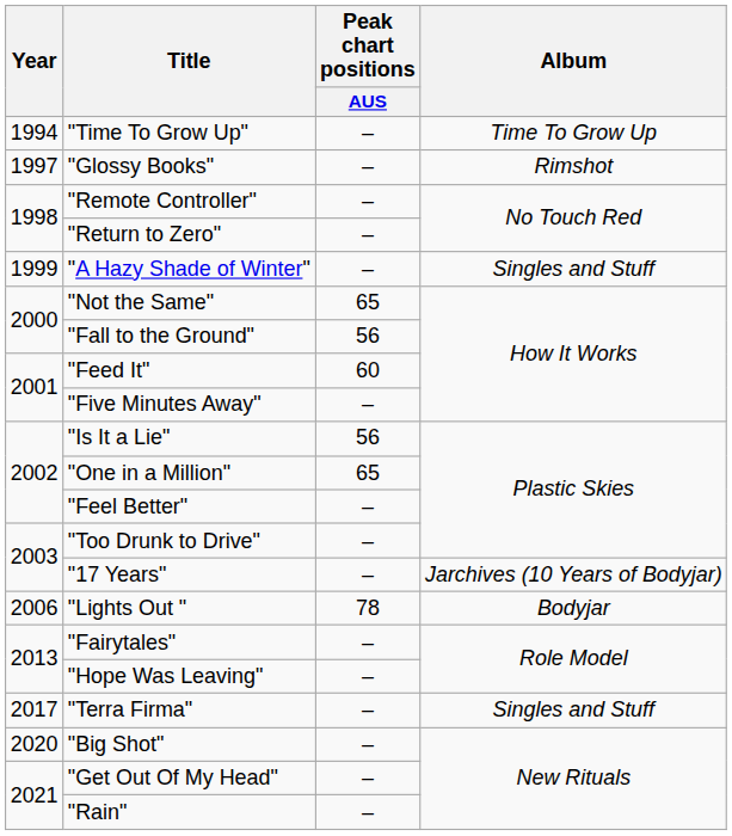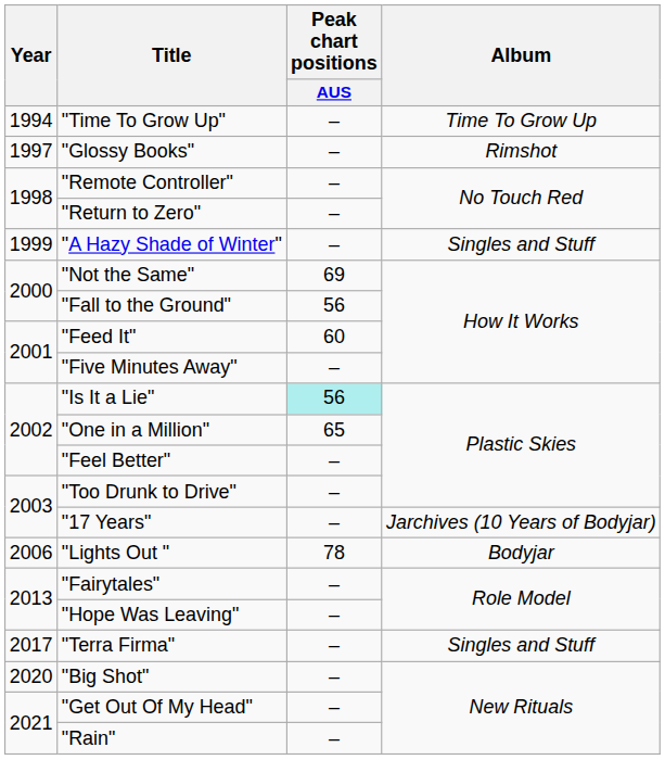 <table class="wikitable" style="text-align:center;">
 <tr>
 <th scope="col" rowspan="2">Year</th>
 <th scope="col" rowspan="2">Title</th>
 <th scope="col" colspan="1">Peak chart positions</th>
 <th scope="col" rowspan="2">Album</th>
 </tr>
 <tr>
 <th style="width:3em;font-size:85%"><a href='#'>AUS</a></th>
 </tr>
 <tr>
 <td>1994</td>
 <td align="left">"Time To Grow Up"</td>
 <td>–</td>
 <td><em>Time To Grow Up</em></td>
 </tr>
 <tr>
 <td>1997</td>
 <td align="left">"Glossy Books"</td>
 <td>–</td>
 <td><em>Rimshot</em></td>
 </tr>
 <tr>
 <td rowspan="2">1998</td>
 <td align="left">"Remote Controller"</td>
 <td>–</td>
 <td rowspan="2"><em>No Touch Red</em></td>
 </tr>
 <tr>
 <td align="left">"Return to Zero"</td>
 <td>–</td>
 </tr>
 <tr>
 <td>1999</td>
 <td align="left">"<a href='#'>A Hazy Shade of Winter</a>"</td>
 <td>–</td>
 <td><em>Singles and Stuff</em></td>
 </tr>
 <tr>
 <td rowspan="2">2000</td>
 <td align="left">"Not the Same"</td>
-<td>65</td>
+<td>69</td>
 <td rowspan="4"><em>How It Works</em></td>
 </tr>
 <tr>
 <td align="left">"Fall to the Ground"</td>
 <td>56</td>
 </tr>
 <tr>
 <td rowspan="2">2001</td>
 <td align="left">"Feed It"</td>
 <td>60</td>
 </tr>
 <tr>
 <td align="left">"Five Minutes Away"</td>
 <td>–</td>
 </tr>
 <tr>
 <td rowspan="3">2002</td>
 <td align="left">"Is It a Lie"</td>
-<td>56</td>
+<td style="background: paleturquoise;">56</td>
 <td rowspan="4"><em>Plastic Skies</em></td>
 </tr>
 <tr>
 <td align="left">"One in a Million"</td>
 <td>65</td>
 </tr>
 <tr>
 <td align="left">"Feel Better"</td>
 <td>–</td>
 </tr>
 <tr>
 <td rowspan="2">2003</td>
 <td align="left">"Too Drunk to Drive"</td>
 <td>–</td>
 </tr>
 <tr>
 <td align="left">"17 Years"</td>
 <td>–</td>
 <td rowspan="1"><em>Jarchives (10 Years of Bodyjar)</em></td>
 </tr>
 <tr>
 <td rowspan="1">2006</td>
 <td align="left">"Lights Out "</td>
 <td>78</td>
 <td rowspan="1"><em>Bodyjar</em></td>
 </tr>
 <tr>
 <td rowspan="2">2013</td>
 <td align="left">"Fairytales"</td>
 <td>–</td>
 <td rowspan="2"><em>Role Model</em></td>
 </tr>
 <tr>
 <td align="left">"Hope Was Leaving"</td>
 <td>–</td>
 </tr>
 <tr>
 <td rowspan="1">2017</td>
 <td align="left">"Terra Firma"</td>
 <td>–</td>
 <td><em>Singles and Stuff</em></td>
 </tr>
 <tr>
 <td>2020</td>
 <td align="left">"Big Shot"</td>
 <td>–</td>
 <td rowspan="3"><em>New Rituals</em></td>
 </tr>
 <tr>
 <td rowspan="2">2021</td>
 <td align="left">"Get Out Of My Head"</td>
 <td>–</td>
 </tr>
 <tr>
 <td align="left">"Rain"</td>
 <td>–</td>
 </tr>
 </table>
